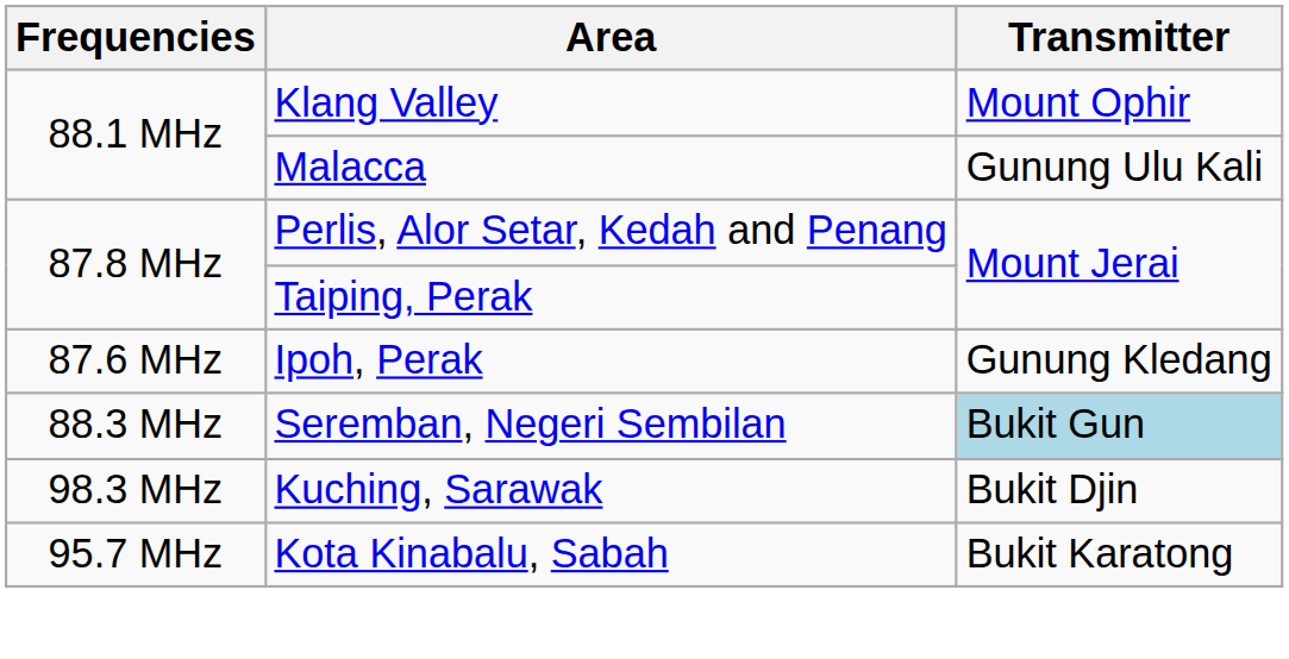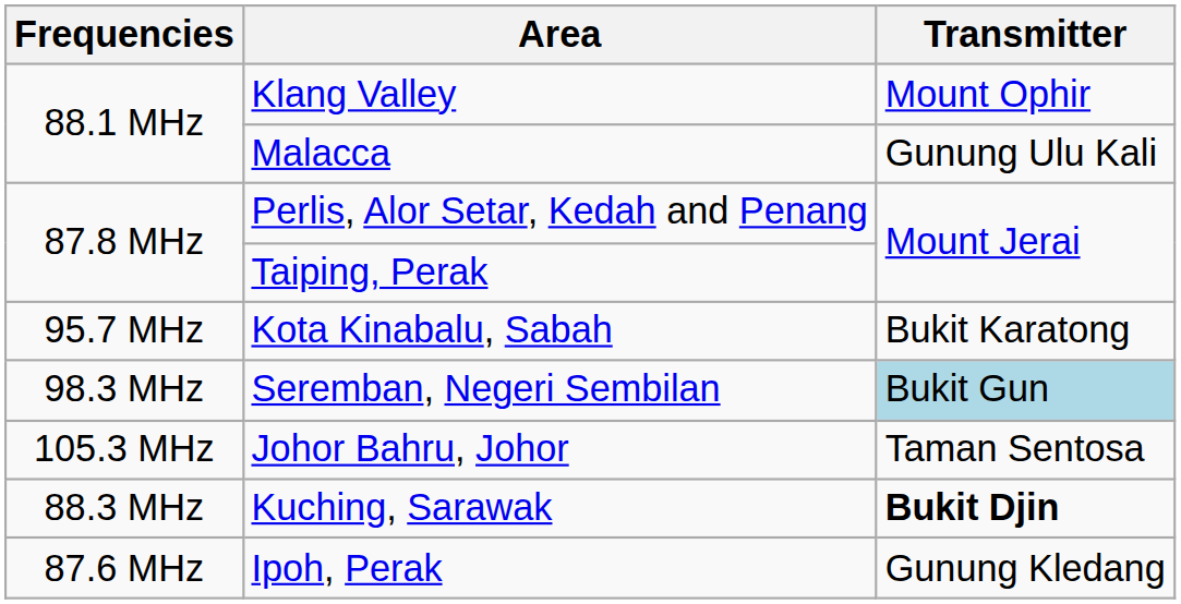 <table class="wikitable">
 <tr>
 <th>Frequencies</th>
 <th>Area</th>
 <th>Transmitter</th>
 </tr>
 <tr>
 <td rowspan=2 style="text-align:center;">88.1 MHz</td>
 <td><a href='#'>Klang Valley</a></td>
 <td><a href='#'>Mount Ophir</a></td>
 </tr>
 <tr>
 <td><a href='#'>Malacca</a></td>
 <td>Gunung Ulu Kali</td>
 </tr>
 <tr>
 <td rowspan=2 style="text-align:center;">87.8 MHz</td>
 <td><a href='#'>Perlis</a>, <a href='#'>Alor Setar</a>, <a href='#'>Kedah</a> and <a href='#'>Penang</a></td>
 <td rowspan=2><a href='#'>Mount Jerai</a></td>
 </tr>
 <tr>
 <td><a href='#'>Taiping, Perak</a></td>
 </tr>
 <tr>
+<td style="text-align:center;">95.7 MHz</td>
+<td><a href='#'>Kota Kinabalu</a>, <a href='#'>Sabah</a></td>
+<td>Bukit Karatong</td>
+</tr>
+<tr>
+<td style="text-align:center;">98.3 MHz</td>
+<td><a href='#'>Seremban</a>, <a href='#'>Negeri Sembilan</a></td>
+<td style="background: lightblue;">Bukit Gun</td>
+</tr>
+<tr>
+<td style="text-align:center;">105.3 MHz</td>
+<td><a href='#'>Johor Bahru</a>, <a href='#'>Johor</a></td>
+<td>Taman Sentosa</td>
+</tr>
+<tr>
+<td style="text-align:center;">88.3 MHz</td>
+<td><a href='#'>Kuching</a>, <a href='#'>Sarawak</a></td>
+<td><strong>Bukit Djin</strong></td>
+</tr>
+<tr>
 <td style="text-align:center;">87.6 MHz</td>
 <td><a href='#'>Ipoh</a>, <a href='#'>Perak</a></td>
 <td>Gunung Kledang</td>
 </tr>
-<tr>
-<td style="text-align:center;">88.3 MHz</td>
-<td><a href='#'>Seremban</a>, <a href='#'>Negeri Sembilan</a></td>
-<td style="background: lightblue;">Bukit Gun</td>
-</tr>
-<tr>
-<td style="text-align:center;">98.3 MHz</td>
-<td><a href='#'>Kuching</a>, <a href='#'>Sarawak</a></td>
-<td>Bukit Djin</td>
-</tr>
-<tr>
-<td style="text-align:center;">95.7 MHz</td>
-<td><a href='#'>Kota Kinabalu</a>, <a href='#'>Sabah</a></td>
-<td>Bukit Karatong</td>
-</tr>
 </table>
